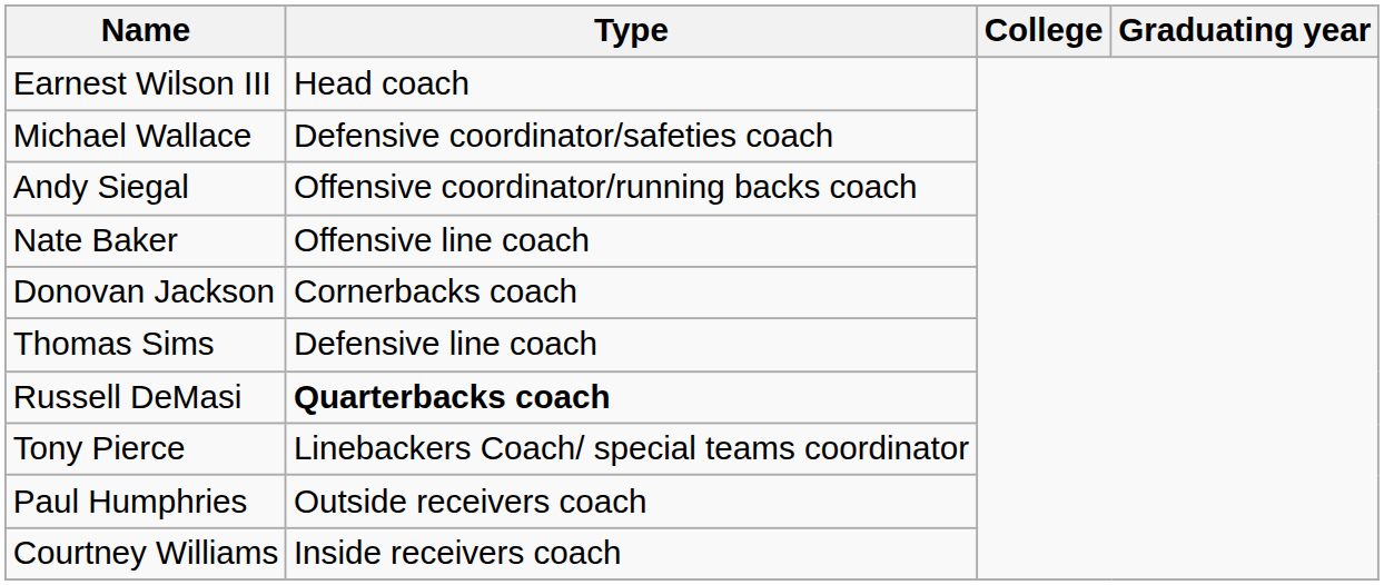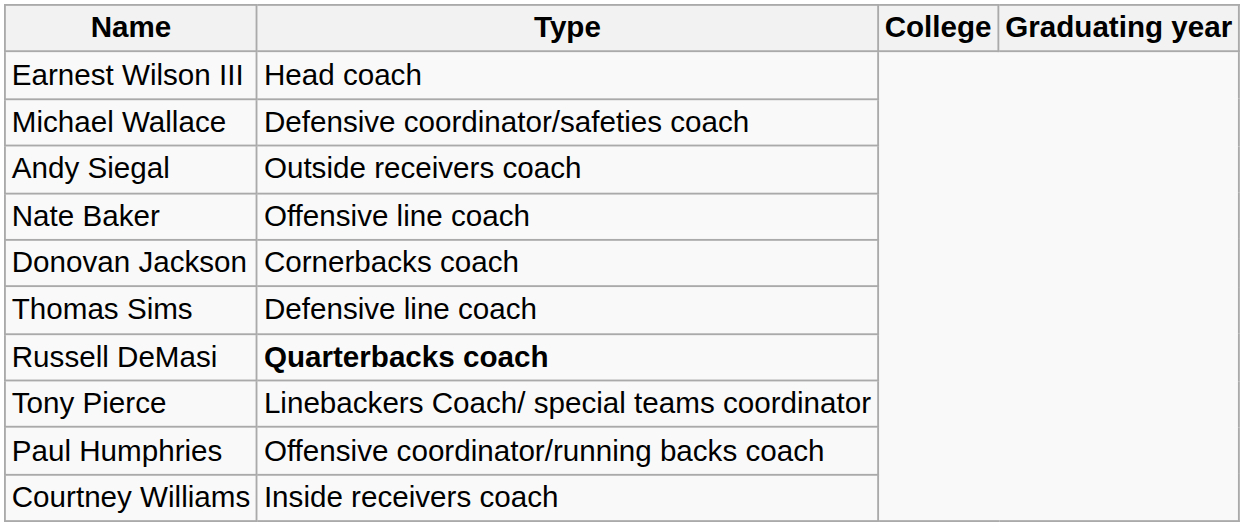 <table class="wikitable">
 <tr>
 <th>Name</th>
 <th>Type</th>
 <th>College</th>
 <th>Graduating year</th>
 </tr>
 <tr>
 <td>Earnest Wilson III</td>
 <td>Head coach</td>
 </tr>
 <tr>
 <td>Michael Wallace</td>
 <td>Defensive coordinator/safeties coach</td>
 </tr>
 <tr>
 <td>Andy Siegal</td>
-<td>Offensive coordinator/running backs coach</td>
+<td>Outside receivers coach</td>
 </tr>
 <tr>
 <td>Nate Baker</td>
 <td>Offensive line coach</td>
 </tr>
 <tr>
 <td>Donovan Jackson</td>
 <td>Cornerbacks coach</td>
 </tr>
 <tr>
 <td>Thomas Sims</td>
 <td>Defensive line coach</td>
 </tr>
 <tr>
 <td>Russell DeMasi</td>
 <td><strong>Quarterbacks coach</strong></td>
 </tr>
 <tr>
 <td>Tony Pierce</td>
 <td>Linebackers Coach/ special teams coordinator</td>
 </tr>
 <tr>
 <td>Paul Humphries</td>
-<td>Outside receivers coach</td>
+<td>Offensive coordinator/running backs coach</td>
 </tr>
 <tr>
 <td>Courtney Williams</td>
 <td>Inside receivers coach</td>
 </tr>
 </table>
